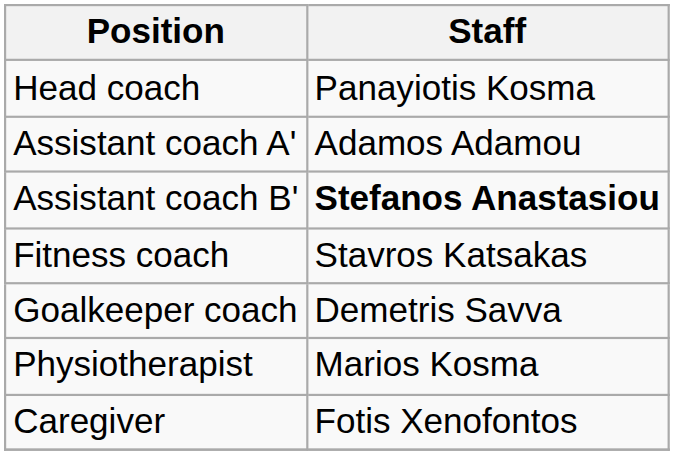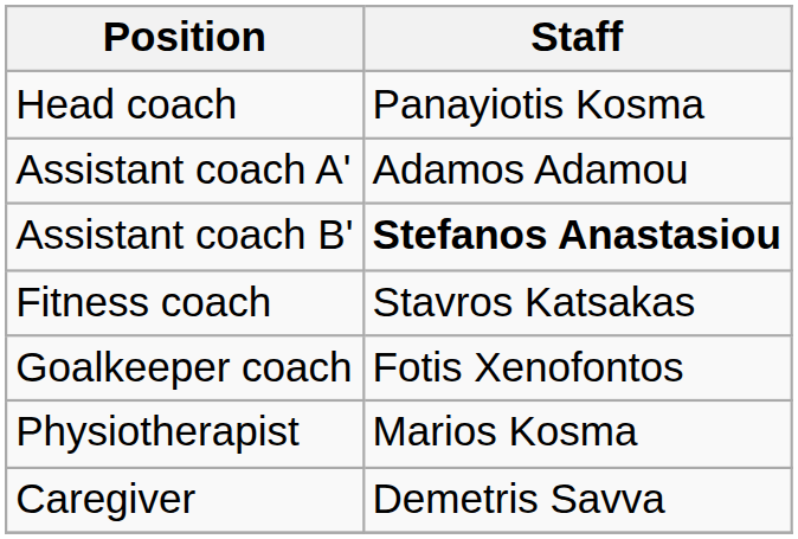 <table class="wikitable" style="text-align: center">
 <tr>
 <th align=left>Position</th>
 <th align=left>Staff</th>
 </tr>
 <tr>
 <td align=left>Head coach</td>
 <td align=left> Panayiotis Kosma</td>
 </tr>
 <tr>
 <td align=left>Assistant coach A'</td>
 <td align=left> Adamos Adamou</td>
 </tr>
 <tr>
 <td align=left>Assistant coach B'</td>
 <td align=left><strong> Stefanos Anastasiou</strong></td>
 </tr>
 <tr>
 <td align=left>Fitness coach</td>
 <td align=left> Stavros Katsakas</td>
 </tr>
 <tr>
 <td align=left>Goalkeeper coach</td>
-<td align=left> Demetris Savva</td>
+<td align=left> Fotis Xenofontos</td>
 </tr>
 <tr>
 <td align=left>Physiotherapist</td>
 <td align=left> Marios Kosma</td>
 </tr>
 <tr>
 <td align=left>Caregiver</td>
-<td align=left> Fotis Xenofontos</td>
+<td align=left> Demetris Savva</td>
 </tr>
 <tr>
 </tr>
 </table>
